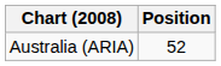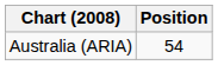 <table class="wikitable">
 <tr>
 <th scope="col">Chart (2008)</th>
 <th scope="col">Position</th>
 </tr>
 <tr>
 <td>Australia (ARIA)</td>
-<td style="text-align:center;">52</td>
+<td style="text-align:center;">54</td>
 </tr>
 </table>
